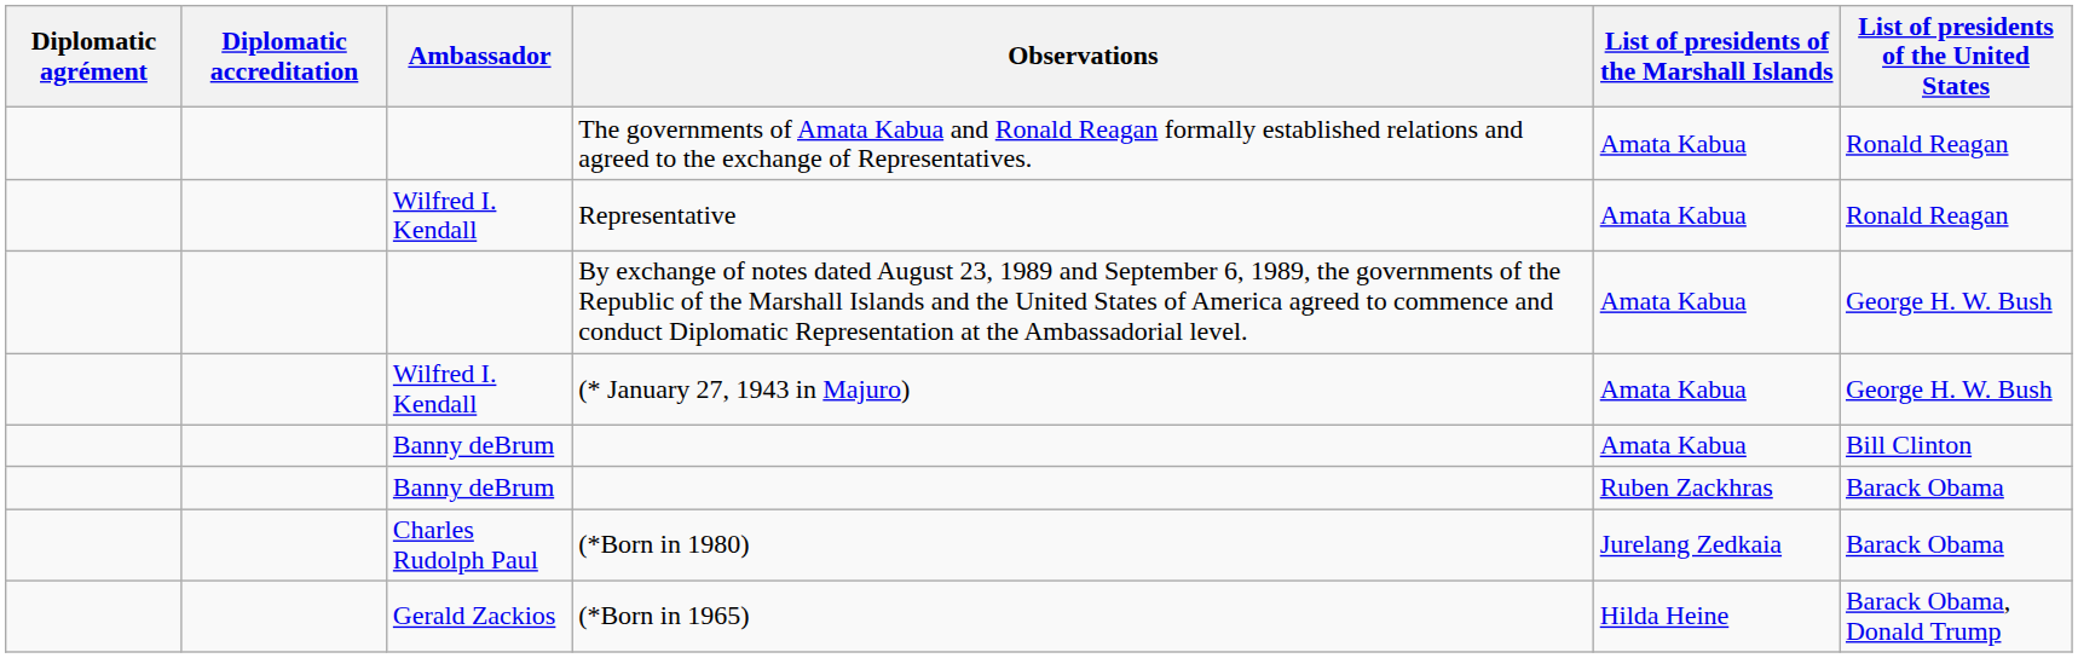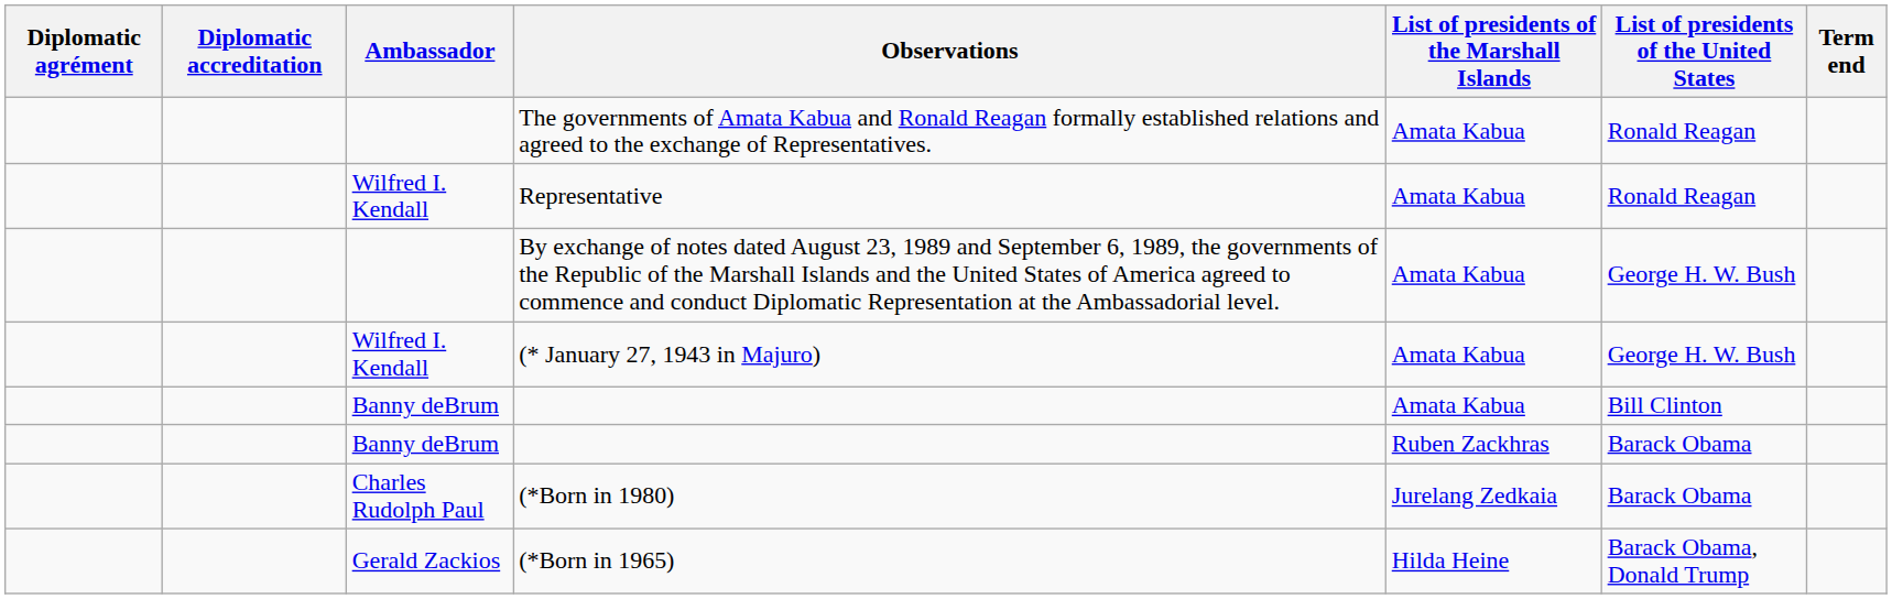 <table class="wikitable sortable">
 <tr>
 <th>Diplomatic <a href='#'>agrément</a></th>
 <th><a href='#'>Diplomatic accreditation</a></th>
 <th><a href='#'>Ambassador</a></th>
 <th>Observations</th>
 <th><a href='#'>List of presidents of the Marshall Islands</a></th>
 <th><a href='#'>List of presidents of the United States</a></th>
+<th>Term end</th>
 </tr>
 <tr>
 <td></td>
 <td></td>
 <td></td>
 <td>The governments of <a href='#'>Amata Kabua</a> and <a href='#'>Ronald Reagan</a> formally established relations and agreed to the exchange of Representatives.</td>
 <td><a href='#'>Amata Kabua</a></td>
 <td><a href='#'>Ronald Reagan</a></td>
+<td></td>
 </tr>
 <tr>
 <td></td>
 <td></td>
 <td><a href='#'>Wilfred I. Kendall</a></td>
 <td>Representative</td>
 <td><a href='#'>Amata Kabua</a></td>
 <td><a href='#'>Ronald Reagan</a></td>
+<td></td>
 </tr>
 <tr>
 <td></td>
 <td></td>
 <td></td>
 <td>By exchange of notes dated August 23, 1989 and September 6, 1989, the governments of the Republic of the Marshall Islands and the United States of America agreed to commence and conduct Diplomatic Representation at the Ambassadorial level.</td>
 <td><a href='#'>Amata Kabua</a></td>
 <td><a href='#'>George H. W. Bush</a></td>
+<td></td>
 </tr>
 <tr>
 <td></td>
 <td></td>
 <td><a href='#'>Wilfred I. Kendall</a></td>
 <td>(* January 27, 1943 in <a href='#'>Majuro</a>)</td>
 <td><a href='#'>Amata Kabua</a></td>
 <td><a href='#'>George H. W. Bush</a></td>
+<td></td>
 </tr>
 <tr>
 <td></td>
 <td></td>
 <td><a href='#'>Banny deBrum</a></td>
 <td></td>
 <td><a href='#'>Amata Kabua</a></td>
 <td><a href='#'>Bill Clinton</a></td>
+<td></td>
 </tr>
 <tr>
 <td></td>
 <td></td>
 <td><a href='#'>Banny deBrum</a></td>
 <td></td>
 <td><a href='#'>Ruben Zackhras</a></td>
 <td><a href='#'>Barack Obama</a></td>
+<td></td>
 </tr>
 <tr>
 <td></td>
 <td></td>
 <td><a href='#'>Charles Rudolph Paul</a></td>
 <td>(*Born in 1980)</td>
 <td><a href='#'>Jurelang Zedkaia</a></td>
 <td><a href='#'>Barack Obama</a></td>
+<td></td>
 </tr>
 <tr>
 <td></td>
 <td></td>
 <td><a href='#'>Gerald Zackios</a></td>
 <td>(*Born in 1965)</td>
 <td><a href='#'>Hilda Heine</a></td>
 <td><a href='#'>Barack Obama</a>, <a href='#'>Donald Trump</a></td>
+<td></td>
 </tr>
 </table>
